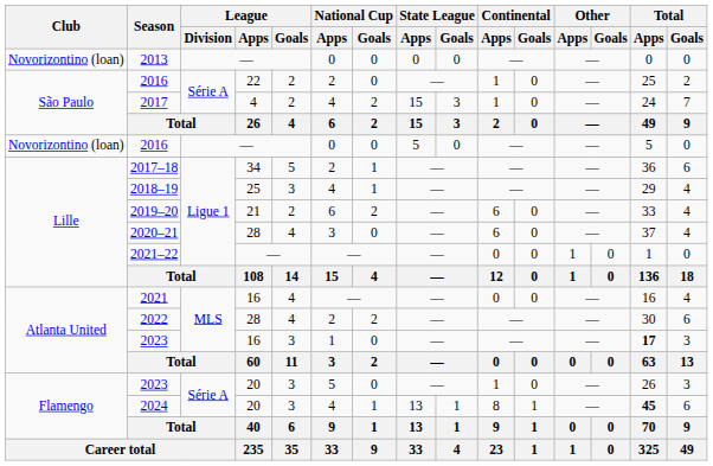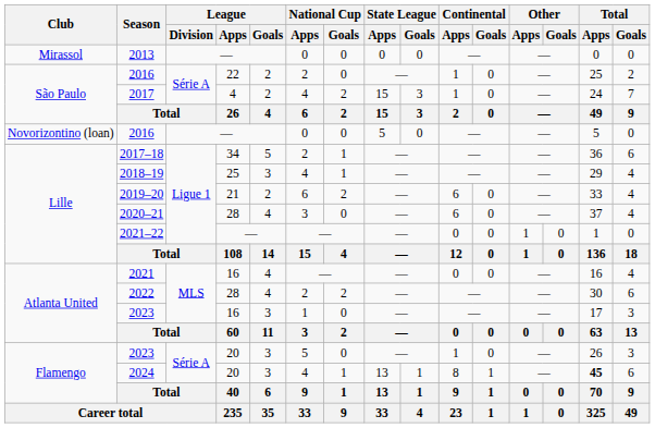 <table class=wikitable style=text-align:center>
 <tr>
 <th rowspan=2>Club</th>
 <th rowspan=2>Season</th>
 <th colspan=3>League</th>
 <th colspan=2>National Cup</th>
 <th colspan=2>State League</th>
 <th colspan=2>Continental</th>
 <th colspan=2>Other</th>
 <th colspan=2>Total</th>
 </tr>
 <tr>
 <th>Division</th>
 <th>Apps</th>
 <th>Goals</th>
 <th>Apps</th>
 <th>Goals</th>
 <th>Apps</th>
 <th>Goals</th>
 <th>Apps</th>
 <th>Goals</th>
 <th>Apps</th>
 <th>Goals</th>
 <th>Apps</th>
 <th>Goals</th>
 </tr>
 <tr>
-<td><a href='#'>Novorizontino</a> (loan)</td>
+<td><a href='#'>Mirassol</a></td>
 <td><a href='#'>2013</a></td>
 <td colspan=3>—</td>
 <td>0</td>
 <td>0</td>
 <td>0</td>
 <td>0</td>
 <td colspan=2>—</td>
 <td colspan=2>—</td>
 <td>0</td>
 <td>0</td>
 </tr>
 <tr>
 <td rowspan=3><a href='#'>São Paulo</a></td>
 <td><a href='#'>2016</a></td>
 <td rowspan=2><a href='#'>Série A</a></td>
 <td>22</td>
 <td>2</td>
 <td>2</td>
 <td>0</td>
 <td colspan=2>—</td>
 <td>1</td>
 <td>0</td>
 <td colspan=2>—</td>
 <td>25</td>
 <td>2</td>
 </tr>
 <tr>
 <td><a href='#'>2017</a></td>
 <td>4</td>
 <td>2</td>
 <td>4</td>
 <td>2</td>
 <td>15</td>
 <td>3</td>
 <td>1</td>
 <td>0</td>
 <td colspan=2>—</td>
 <td>24</td>
 <td>7</td>
 </tr>
 <tr>
 <th colspan=2>Total</th>
 <th>26</th>
 <th>4</th>
 <th>6</th>
 <th>2</th>
 <th>15</th>
 <th>3</th>
 <th>2</th>
 <th>0</th>
 <th colspan=2>—</th>
 <th>49</th>
 <th>9</th>
 </tr>
 <tr>
 <td><a href='#'>Novorizontino</a> (loan)</td>
 <td><a href='#'>2016</a></td>
 <td colspan=3>—</td>
 <td>0</td>
 <td>0</td>
 <td>5</td>
 <td>0</td>
 <td colspan=2>—</td>
 <td colspan=2>—</td>
 <td>5</td>
 <td>0</td>
 </tr>
 <tr>
 <td rowspan=6><a href='#'>Lille</a></td>
 <td><a href='#'>2017–18</a></td>
 <td rowspan=5><a href='#'>Ligue 1</a></td>
 <td>34</td>
 <td>5</td>
 <td>2</td>
 <td>1</td>
 <td colspan=2>—</td>
 <td colspan=2>—</td>
 <td colspan=2>—</td>
 <td>36</td>
 <td>6</td>
 </tr>
 <tr>
 <td><a href='#'>2018–19</a></td>
 <td>25</td>
 <td>3</td>
 <td>4</td>
 <td>1</td>
 <td colspan=2>—</td>
 <td colspan=2>—</td>
 <td colspan=2>—</td>
 <td>29</td>
 <td>4</td>
 </tr>
 <tr>
 <td><a href='#'>2019–20</a></td>
 <td>21</td>
 <td>2</td>
 <td>6</td>
 <td>2</td>
 <td colspan=2>—</td>
 <td>6</td>
 <td>0</td>
 <td colspan=2>—</td>
 <td>33</td>
 <td>4</td>
 </tr>
 <tr>
 <td><a href='#'>2020–21</a></td>
 <td>28</td>
 <td>4</td>
 <td>3</td>
 <td>0</td>
 <td colspan=2>—</td>
 <td>6</td>
 <td>0</td>
 <td colspan=2>—</td>
 <td>37</td>
 <td>4</td>
 </tr>
 <tr>
 <td><a href='#'>2021–22</a></td>
 <td colspan=2>—</td>
 <td colspan=2>—</td>
 <td colspan=2>—</td>
 <td>0</td>
 <td>0</td>
 <td>1</td>
 <td>0</td>
 <td>1</td>
 <td>0</td>
 </tr>
 <tr>
 <th colspan=2>Total</th>
 <th>108</th>
 <th>14</th>
 <th>15</th>
 <th>4</th>
 <th colspan=2>—</th>
 <th>12</th>
 <th>0</th>
 <th>1</th>
 <th>0</th>
 <th>136</th>
 <th>18</th>
 </tr>
 <tr>
 <td rowspan="4"><a href='#'>Atlanta United</a></td>
 <td><a href='#'>2021</a></td>
 <td rowspan=3><a href='#'>MLS</a></td>
 <td>16</td>
 <td>4</td>
 <td colspan=2>—</td>
 <td colspan=2>—</td>
 <td>0</td>
 <td>0</td>
 <td colspan=2>—</td>
 <td>16</td>
 <td>4</td>
 </tr>
 <tr>
 <td><a href='#'>2022</a></td>
 <td>28</td>
 <td>4</td>
 <td>2</td>
 <td>2</td>
 <td colspan=2>—</td>
 <td colspan=2>—</td>
 <td colspan=2>—</td>
 <td>30</td>
 <td>6</td>
 </tr>
 <tr>
 <td><a href='#'>2023</a></td>
 <td>16</td>
 <td>3</td>
 <td>1</td>
 <td>0</td>
 <td colspan=2>—</td>
 <td colspan=2>—</td>
 <td colspan=2>—</td>
-<td><strong>17</strong></td>
+<td>17</td>
 <td>3</td>
 </tr>
 <tr>
 <th colspan=2>Total</th>
 <th>60</th>
 <th>11</th>
 <th>3</th>
 <th>2</th>
 <th colspan=2>—</th>
 <th>0</th>
 <th>0</th>
 <th>0</th>
 <th>0</th>
 <th>63</th>
 <th>13</th>
 </tr>
 <tr>
 <td rowspan="3"><a href='#'>Flamengo</a></td>
 <td><a href='#'>2023</a></td>
 <td rowspan="2"><a href='#'>Série A</a></td>
 <td>20</td>
 <td>3</td>
 <td>5</td>
 <td>0</td>
 <td colspan=2>—</td>
 <td>1</td>
 <td>0</td>
 <td colspan=2>—</td>
 <td>26</td>
 <td>3</td>
 </tr>
 <tr>
 <td><a href='#'>2024</a></td>
 <td>20</td>
 <td>3</td>
 <td>4</td>
 <td>1</td>
 <td>13</td>
 <td>1</td>
 <td>8</td>
 <td>1</td>
 <td colspan=2>—</td>
 <td><strong>45</strong></td>
 <td>6</td>
 </tr>
 <tr>
 <th colspan=2>Total</th>
 <th>40</th>
 <th>6</th>
 <th>9</th>
 <th>1</th>
 <th>13</th>
 <th>1</th>
 <th>9</th>
 <th>1</th>
 <th>0</th>
 <th>0</th>
 <th>70</th>
 <th>9</th>
 </tr>
 <tr>
 <th colspan=3>Career total</th>
 <th>235</th>
 <th>35</th>
 <th>33</th>
 <th>9</th>
 <th>33</th>
 <th>4</th>
 <th>23</th>
 <th>1</th>
 <th>1</th>
 <th>0</th>
 <th>325</th>
 <th>49</th>
 </tr>
 </table>
